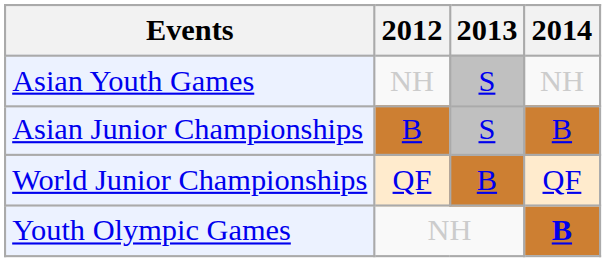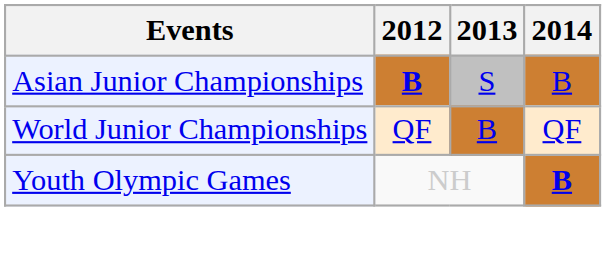 <table class="wikitable" style="font-size: 90%; text-align:center">
 <tr>
 <th>Events</th>
 <th>2012</th>
 <th>2013</th>
 <th>2014</th>
 </tr>
 <tr>
-<td bgcolor="#ECF2FF"; align="left"><a href='#'>Asian Youth Games</a></td>
-<td style=color:#ccc>NH</td>
-<td bgcolor=silver><a href='#'>S</a></td>
-<td style=color:#ccc>NH</td>
-</tr>
-<tr>
 <td bgcolor="#ECF2FF"; align="left"><a href='#'>Asian Junior Championships</a></td>
-<td bgcolor=CD7F32><a href='#'>B</a></td>
+<td bgcolor=CD7F32><strong><a href='#'>B</a></strong></td>
 <td bgcolor=silver><a href='#'>S</a></td>
 <td bgcolor=CD7F32><a href='#'>B</a></td>
 </tr>
 <tr>
 <td bgcolor="#ECF2FF"; align="left"><a href='#'>World Junior Championships</a></td>
 <td bgcolor=FFEBCD><a href='#'>QF</a></td>
 <td bgcolor=CD7F32><a href='#'>B</a></td>
 <td bgcolor=FFEBCD><a href='#'>QF</a></td>
 </tr>
 <tr>
 <td bgcolor="#ECF2FF"; align="left"><a href='#'>Youth Olympic Games</a></td>
 <td colspan="2" style=color:#ccc>NH</td>
 <td bgcolor=CD7F32><strong><a href='#'>B</a></strong></td>
 </tr>
 </table>
